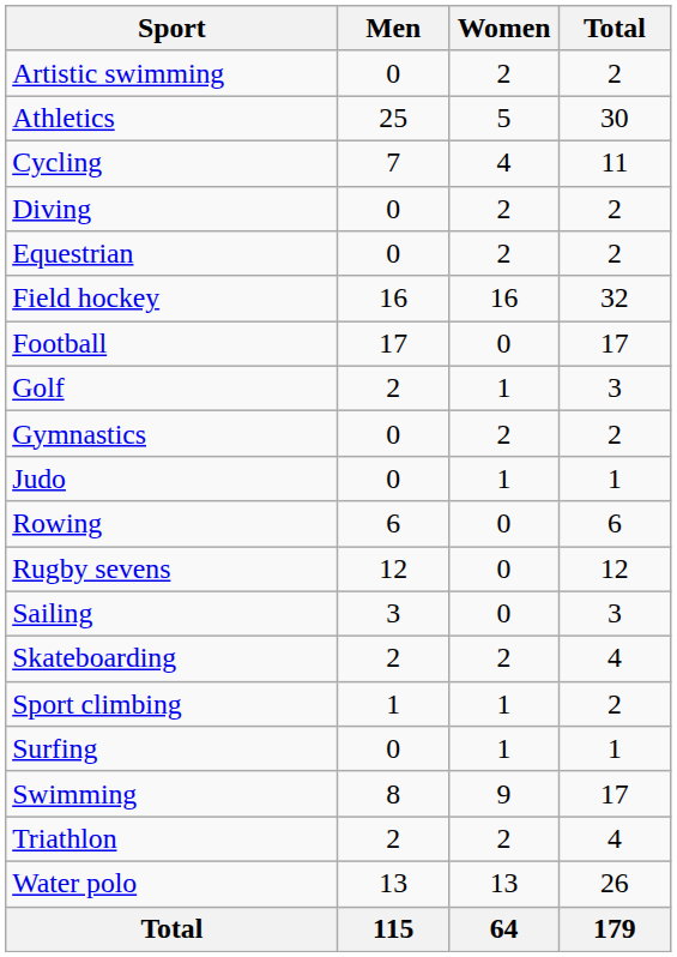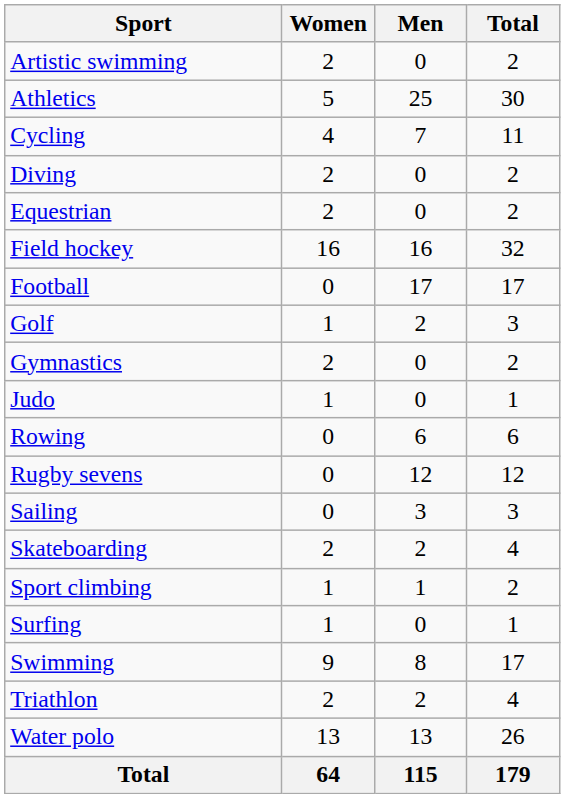 <table class="wikitable sortable" style="text-align:center;">
 <tr>
 <th width=180>Sport</th>
+<th width=55>Women</th>
 <th width=55>Men</th>
-<th width=55>Women</th>
 <th width=55>Total</th>
 </tr>
 <tr>
 <td align=left><a href='#'>Artistic swimming</a></td>
+<td>2</td>
 <td>0</td>
-<td>2</td>
 <td>2</td>
 </tr>
 <tr>
 <td align=left><a href='#'>Athletics</a></td>
+<td>5</td>
 <td>25</td>
-<td>5</td>
 <td>30</td>
 </tr>
 <tr>
 <td align=left><a href='#'>Cycling</a></td>
+<td>4</td>
 <td>7</td>
-<td>4</td>
 <td>11</td>
 </tr>
 <tr>
 <td align=left><a href='#'>Diving</a></td>
+<td>2</td>
 <td>0</td>
-<td>2</td>
 <td>2</td>
 </tr>
 <tr>
 <td align=left><a href='#'>Equestrian</a></td>
+<td>2</td>
 <td>0</td>
-<td>2</td>
 <td>2</td>
 </tr>
 <tr>
 <td align=left><a href='#'>Field hockey</a></td>
 <td>16</td>
 <td>16</td>
 <td>32</td>
 </tr>
 <tr>
 <td align=left><a href='#'>Football</a></td>
+<td>0</td>
 <td>17</td>
-<td>0</td>
 <td>17</td>
 </tr>
 <tr>
 <td align=left><a href='#'>Golf</a></td>
+<td>1</td>
 <td>2</td>
-<td>1</td>
 <td>3</td>
 </tr>
 <tr>
 <td align=left><a href='#'>Gymnastics</a></td>
+<td>2</td>
 <td>0</td>
-<td>2</td>
 <td>2</td>
 </tr>
 <tr>
 <td align=left><a href='#'>Judo</a></td>
+<td>1</td>
 <td>0</td>
-<td>1</td>
 <td>1</td>
 </tr>
 <tr>
 <td align=left><a href='#'>Rowing</a></td>
+<td>0</td>
 <td>6</td>
-<td>0</td>
 <td>6</td>
 </tr>
 <tr>
 <td align=left><a href='#'>Rugby sevens</a></td>
+<td>0</td>
 <td>12</td>
-<td>0</td>
 <td>12</td>
 </tr>
 <tr>
 <td align=left><a href='#'>Sailing</a></td>
+<td>0</td>
 <td>3</td>
-<td>0</td>
 <td>3</td>
 </tr>
 <tr>
 <td align=left><a href='#'>Skateboarding</a></td>
 <td>2</td>
 <td>2</td>
 <td>4</td>
 </tr>
 <tr>
 <td align=left><a href='#'>Sport climbing</a></td>
 <td>1</td>
 <td>1</td>
 <td>2</td>
 </tr>
 <tr>
 <td align=left><a href='#'>Surfing</a></td>
+<td>1</td>
 <td>0</td>
-<td>1</td>
 <td>1</td>
 </tr>
 <tr>
 <td align=left><a href='#'>Swimming</a></td>
+<td>9</td>
 <td>8</td>
-<td>9</td>
 <td>17</td>
 </tr>
 <tr>
 <td align=left><a href='#'>Triathlon</a></td>
 <td>2</td>
 <td>2</td>
 <td>4</td>
 </tr>
 <tr>
 <td align=left><a href='#'>Water polo</a></td>
 <td>13</td>
 <td>13</td>
 <td>26</td>
 </tr>
 <tr>
 <th>Total</th>
+<th>64</th>
 <th>115</th>
-<th>64</th>
 <th>179</th>
 </tr>
 </table>
